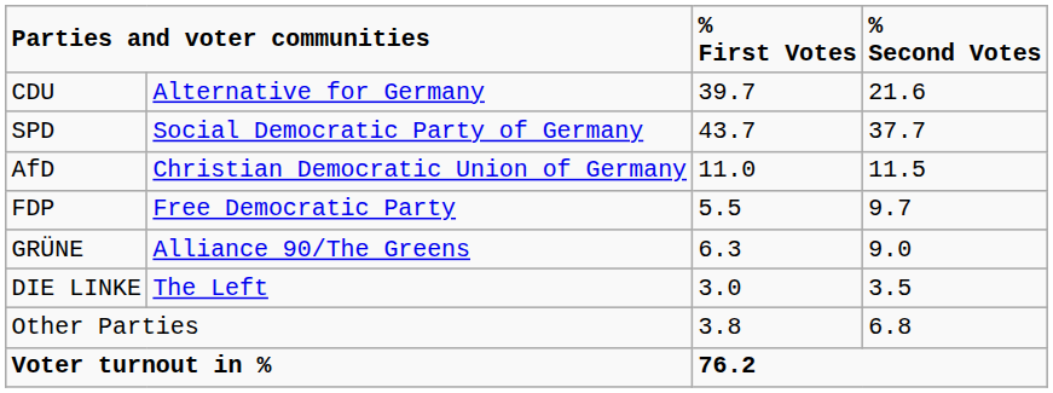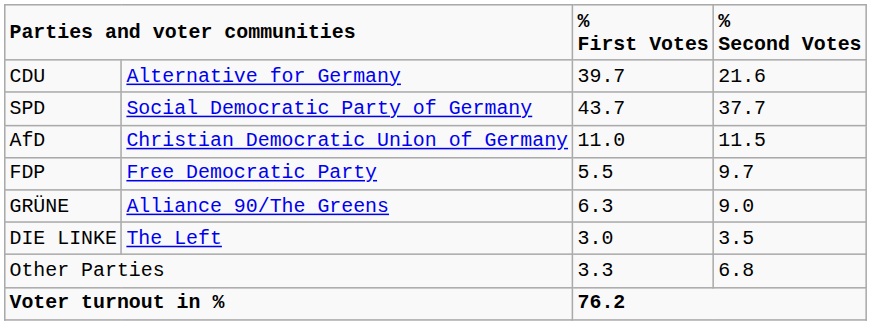 <table class="wikitable">
 <tr --  class="hintergrundfarbe5">
 <td colspan="2"><strong>Parties and voter communities</strong></td>
 <td><strong>%</strong><br><strong>First Votes</strong></td>
 <td><strong>%</strong><br><strong>Second Votes</strong></td>
 </tr>
 <tr --->
 <td>CDU</td>
 <td><a href='#'>Alternative for Germany</a></td>
 <td>39.7</td>
 <td>21.6</td>
 </tr>
 <tr --->
 <td>SPD</td>
 <td><a href='#'>Social Democratic Party of Germany</a></td>
 <td>43.7</td>
 <td>37.7</td>
 </tr>
 <tr --->
 <td>AfD</td>
 <td><a href='#'>Christian Democratic Union of Germany</a></td>
 <td>11.0</td>
 <td>11.5</td>
 </tr>
 <tr>
 <td>FDP</td>
 <td><a href='#'>Free Democratic Party</a></td>
 <td>5.5</td>
 <td>9.7</td>
 </tr>
 <tr>
 <td>GRÜNE</td>
 <td><a href='#'>Alliance 90/The Greens</a></td>
 <td>6.3</td>
 <td>9.0</td>
 </tr>
 <tr>
 <td>DIE LINKE</td>
 <td><a href='#'>The Left</a></td>
 <td>3.0</td>
 <td>3.5</td>
 </tr>
 <tr>
 <td colspan="2">Other Parties</td>
-<td>3.8</td>
+<td>3.3</td>
 <td>6.8</td>
 </tr>
 <tr -- class="hintergrundfarbe5">
 <td colspan="2"><strong>Voter turnout in %</strong></td>
 <td colspan="2"><strong>76.2</strong></td>
 </tr>
 </table>
